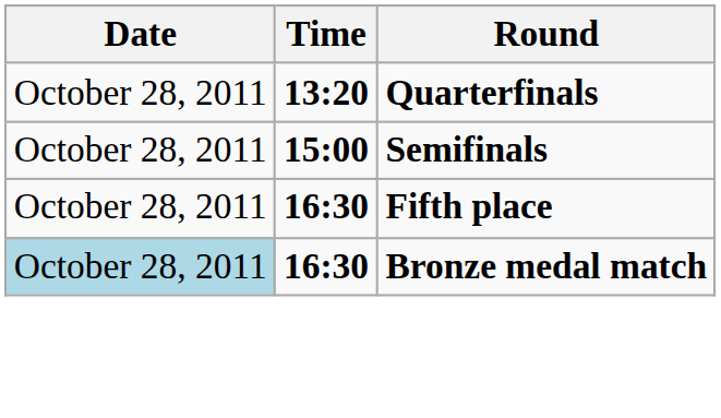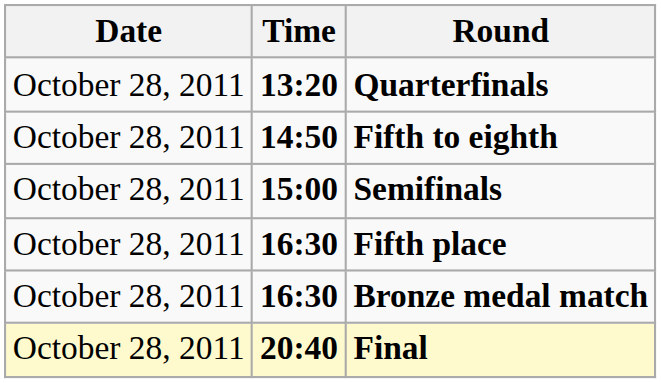 <table class="wikitable">
 <tr>
 <th>Date</th>
 <th>Time</th>
 <th>Round</th>
 </tr>
 <tr>
 <td>October 28, 2011</td>
 <td><strong>13:20</strong></td>
 <td><strong>Quarterfinals</strong></td>
 </tr>
 <tr>
 <td>October 28, 2011</td>
+<td><strong>14:50</strong></td>
+<td><strong>Fifth to eighth</strong></td>
+</tr>
+<tr>
+<td>October 28, 2011</td>
 <td><strong>15:00</strong></td>
 <td><strong>Semifinals</strong></td>
 </tr>
 <tr>
 <td>October 28, 2011</td>
 <td><strong>16:30</strong></td>
 <td><strong>Fifth place</strong></td>
 </tr>
 <tr>
-<td style="background: lightblue;">October 28, 2011</td>
+<td>October 28, 2011</td>
 <td><strong>16:30</strong></td>
 <td><strong>Bronze medal match</strong></td>
 </tr>
+<tr style=background:lemonchiffon>
+<td>October 28, 2011</td>
+<td><strong>20:40</strong></td>
+<td><strong>Final</strong></td>
+</tr>
 </table>
